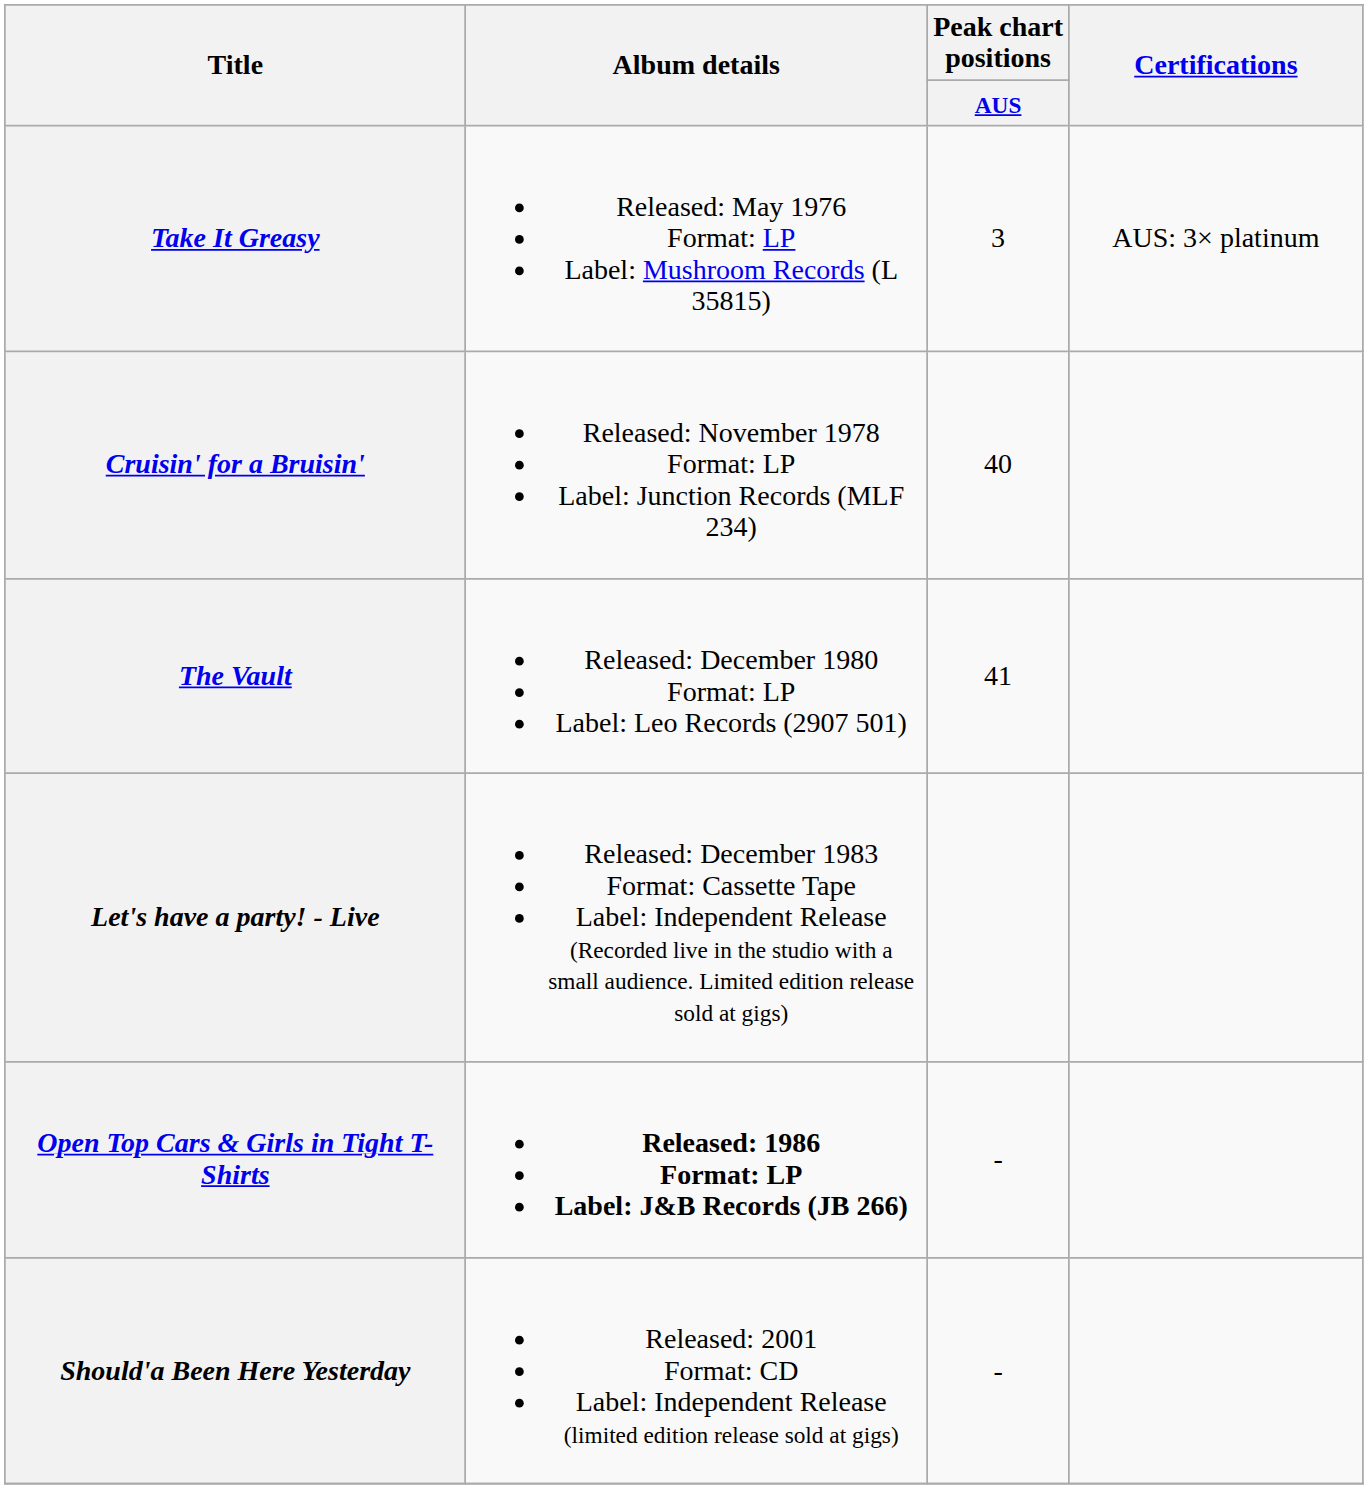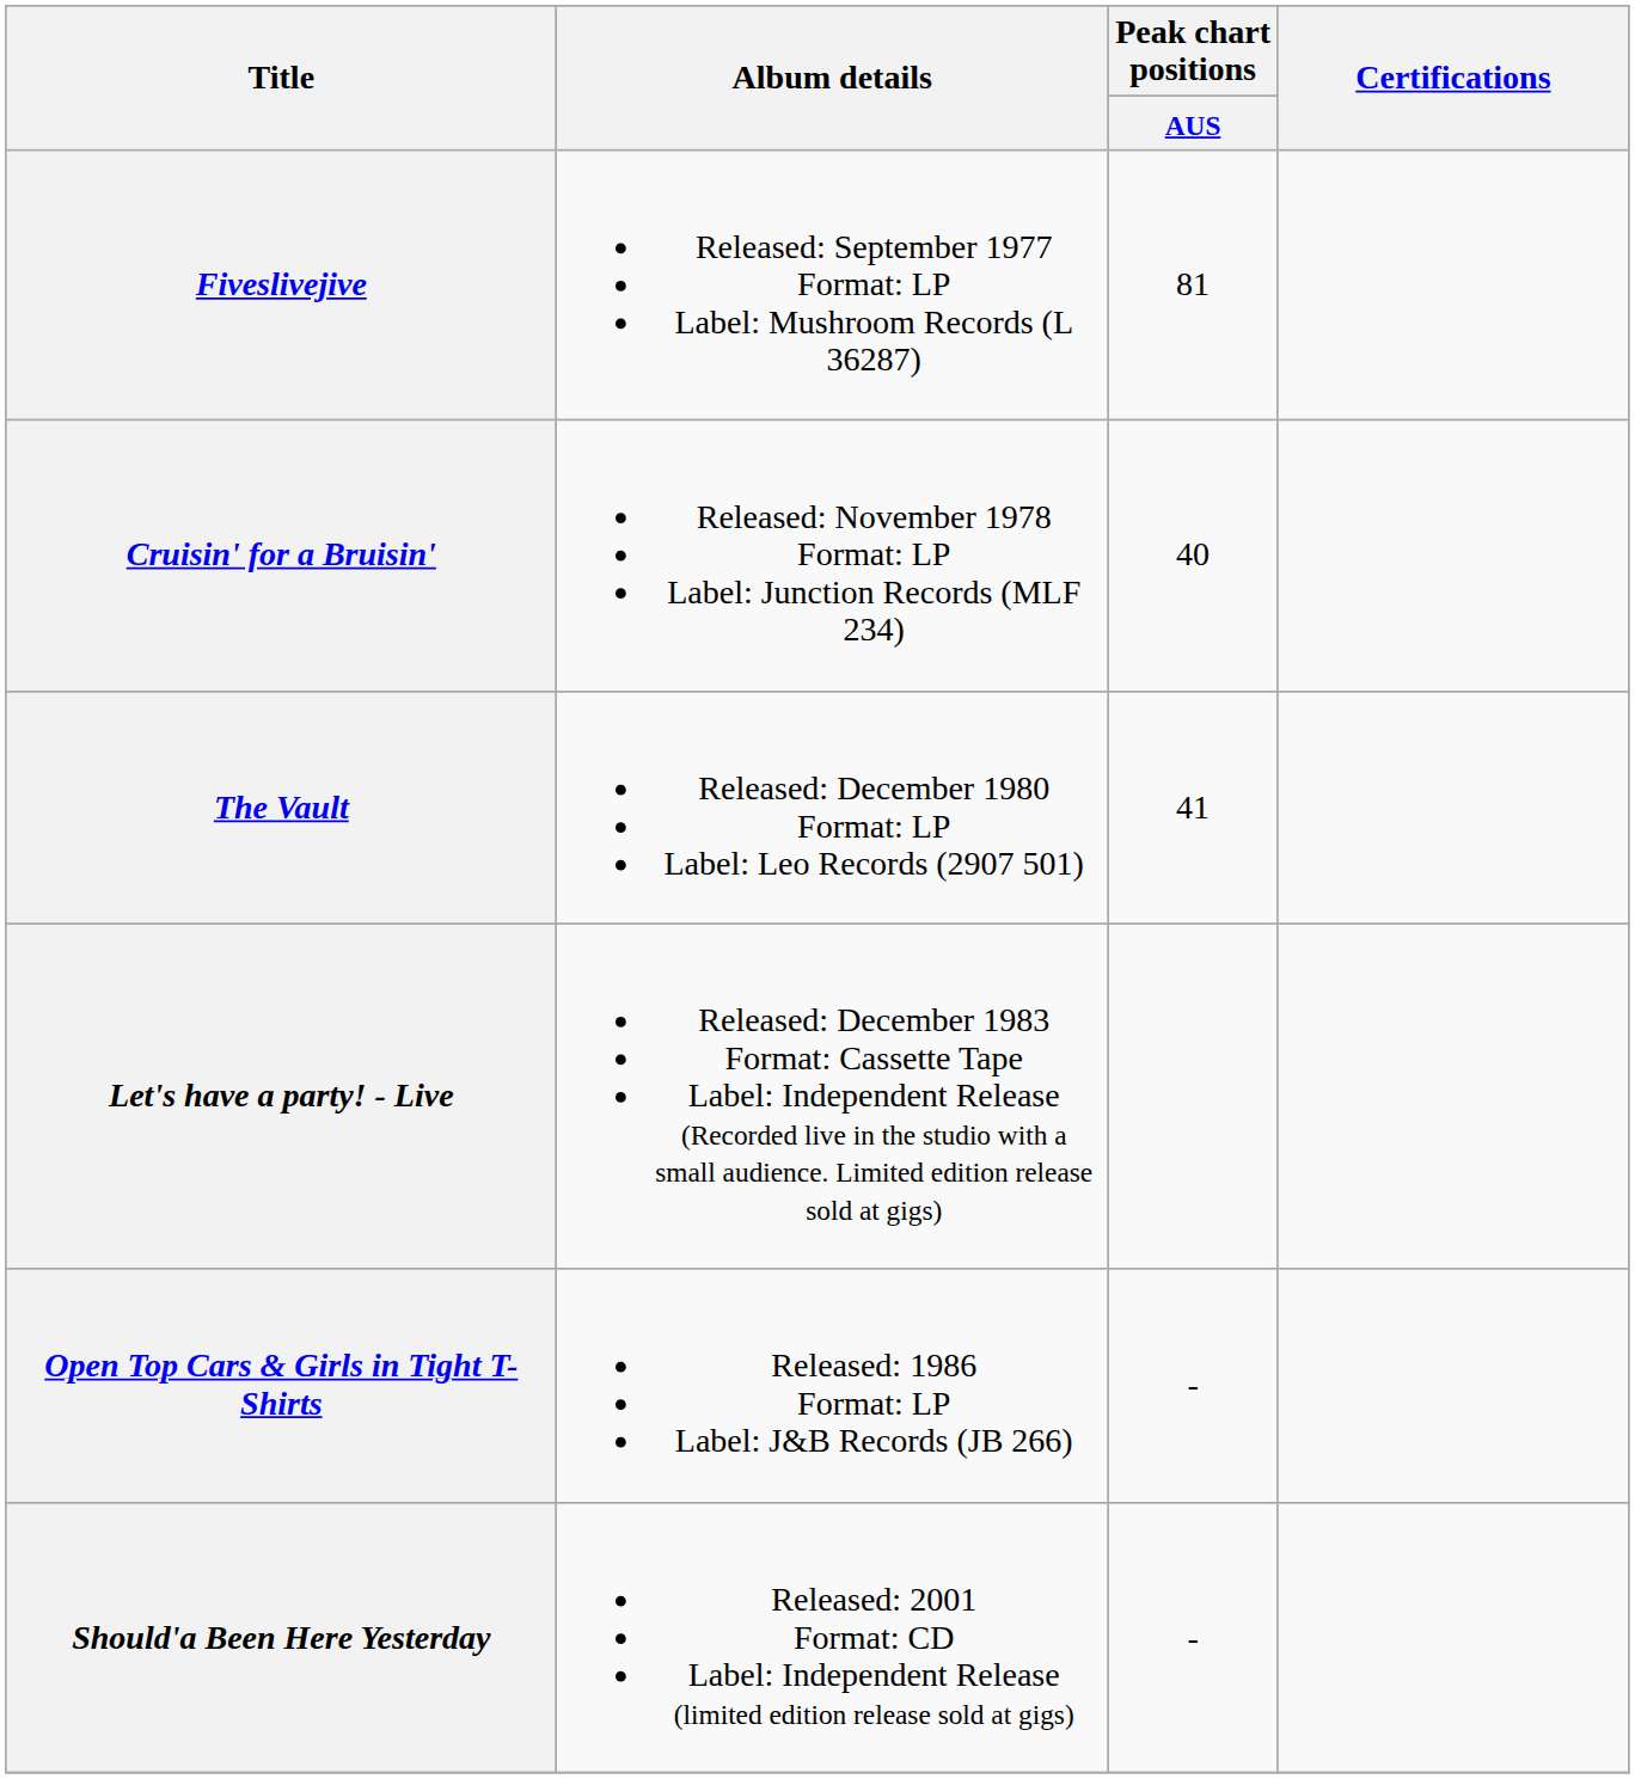 <table class="wikitable plainrowheaders" style="text-align:center;" border="1">
 <tr>
 <th scope="col" rowspan="2" style="width:16em;">Title</th>
 <th scope="col" rowspan="2" style="width:16em;">Album details</th>
 <th scope="col" colspan="1">Peak chart<br>positions</th>
 <th scope="col" rowspan="2" style="width:10em;"><a href='#'>Certifications</a></th>
 </tr>
 <tr>
 <th scope="col" style="text-align:center;"><small><a href='#'>AUS</a><br></small></th>
 </tr>
 <tr>
-<th scope="row"><em><a href='#'>Take It Greasy</a></em></th>
-<td><br><ul><li>Released: May 1976</li><li>Format: <a href='#'>LP</a></li><li>Label: <a href='#'>Mushroom Records</a> (L 35815)</li></ul></td>
-<td align="center">3</td>
-<td align="center">AUS: 3× platinum</td>
+<th scope="row"><em><a href='#'>Fiveslivejive</a></em></th>
+<td><br><ul><li>Released: September 1977</li><li>Format: LP</li><li>Label: Mushroom Records (L 36287)</li></ul></td>
+<td align="center">81</td>
+<td></td>
 </tr>
 <tr>
 <th scope="row"><em><a href='#'>Cruisin' for a Bruisin'</a></em></th>
 <td><br><ul><li>Released: November 1978</li><li>Format: LP</li><li>Label: Junction Records (MLF 234)</li></ul></td>
 <td align="center">40</td>
 <td></td>
 </tr>
 <tr>
 <th scope="row"><em><a href='#'>The Vault</a></em></th>
 <td><br><ul><li>Released: December 1980</li><li>Format: LP</li><li>Label: Leo Records (2907 501)</li></ul></td>
 <td align="center">41</td>
 <td></td>
 </tr>
 <tr>
 <th scope="row"><em>Let's have a party! - Live</em></th>
 <td><br><ul><li>Released: December 1983</li><li>Format: Cassette Tape</li><li>Label: Independent Release <br> <small>(Recorded live in the studio with a small audience. Limited edition release sold at gigs)</small></li></ul></td>
 <td align="center"></td>
 <td></td>
 </tr>
 <tr>
 <th scope="row"><em><a href='#'>Open Top Cars & Girls in Tight T-Shirts</a></em></th>
-<td><strong><br><ul><li>Released: 1986</li><li>Format: LP</li><li>Label: J&B Records (JB 266)</li></ul></strong></td>
+<td><br><ul><li>Released: 1986</li><li>Format: LP</li><li>Label: J&B Records (JB 266)</li></ul></td>
 <td align="center">-</td>
 <td></td>
 </tr>
 <tr>
 <th scope="row"><em>Should'a Been Here Yesterday</em></th>
 <td><br><ul><li>Released: 2001</li><li>Format: CD</li><li>Label: Independent Release <br> <small>(limited edition release sold at gigs)</small></li></ul></td>
 <td align="center">-</td>
 <td></td>
 </tr>
 <tr>
 </tr>
 </table>
